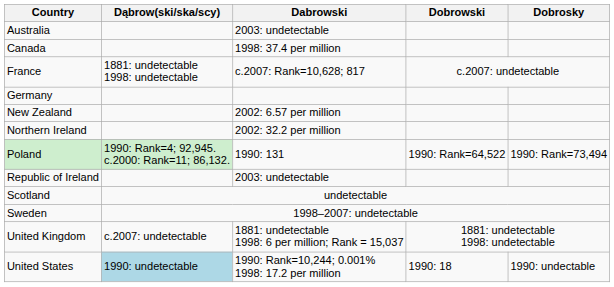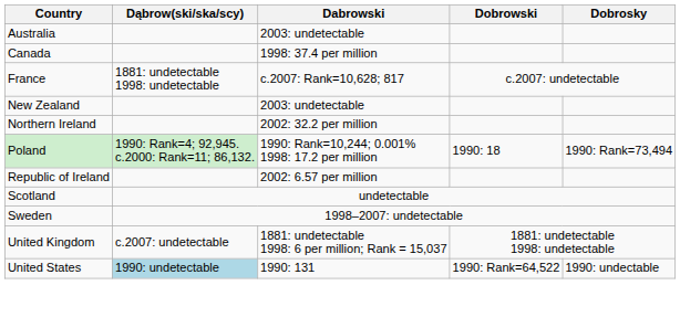 <table class="wikitable">
 <tr>
 <th>Country</th>
 <th>Dąbrow(ski/ska/scy)</th>
 <th>Dabrowski</th>
 <th>Dobrowski</th>
 <th>Dobrosky</th>
 </tr>
 <tr>
 <td>Australia</td>
 <td></td>
 <td>2003: undetectable</td>
 <td></td>
 <td></td>
 </tr>
 <tr>
 <td>Canada</td>
 <td></td>
 <td>1998: 37.4 per million</td>
 <td></td>
 <td></td>
 </tr>
 <tr>
 <td>France</td>
 <td>1881: undetectable<br>1998: undetectable</td>
 <td>c.2007: Rank=10,628; 817</td>
 <td colspan=2 align="center">c.2007: undetectable</td>
 </tr>
 <tr>
-<td>Germany</td>
-<td></td>
-<td></td>
-<td></td>
-<td></td>
-</tr>
-<tr>
 <td>New Zealand</td>
 <td></td>
-<td>2002: 6.57 per million</td>
+<td>2003: undetectable</td>
 <td></td>
 <td></td>
 </tr>
 <tr>
 <td>Northern Ireland</td>
 <td></td>
 <td>2002: 32.2 per million</td>
 <td></td>
 <td></td>
 </tr>
 <tr>
 <td style="background:#CEEECE;">Poland</td>
 <td style="background:#CEEECE;">1990: Rank=4; 92,945.<br>c.2000: Rank=11; 86,132.</td>
-<td>1990: 131</td>
-<td>1990: Rank=64,522</td>
+<td>1990: Rank=10,244; 0.001%<br>1998: 17.2 per million</td>
+<td>1990: 18</td>
 <td>1990: Rank=73,494</td>
 </tr>
 <tr>
 <td>Republic of Ireland</td>
 <td></td>
-<td>2003: undetectable</td>
+<td>2002: 6.57 per million</td>
 <td></td>
 <td></td>
 </tr>
 <tr>
 <td>Scotland</td>
 <td colspan=4 align="center">undetectable</td>
 </tr>
 <tr>
 <td>Sweden</td>
 <td colspan=4 align="center">1998–2007: undetectable</td>
 </tr>
 <tr>
 <td>United Kingdom</td>
 <td>c.2007: undetectable</td>
 <td>1881: undetectable<br>1998: 6 per million; Rank = 15,037</td>
 <td colspan=2 align="center">1881: undetectable<br>1998: undetectable</td>
 </tr>
 <tr>
 <td>United States</td>
 <td style="background: lightblue;">1990: undetectable</td>
-<td>1990: Rank=10,244; 0.001%<br>1998: 17.2 per million</td>
-<td>1990: 18</td>
+<td>1990: 131</td>
+<td>1990: Rank=64,522</td>
 <td>1990: undectable</td>
 </tr>
 </table>
